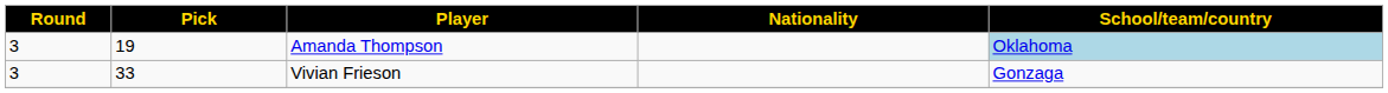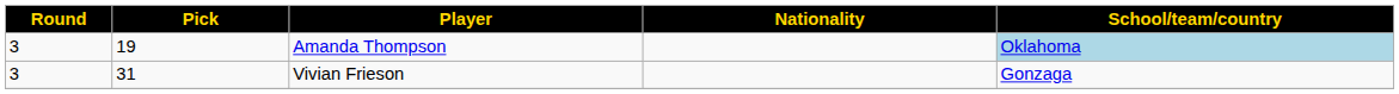 <table class="wikitable" style="margin:0.5em auto;">
 <tr>
 <th style="background:#000000; color:#ffd700;" width="2%">Round</th>
 <th style="background:#000000; color:#ffd700;" width="5%">Pick</th>
 <th style="background:#000000; color:#ffd700;" width="10%">Player</th>
 <th style="background:#000000; color:#ffd700;" width="10%">Nationality</th>
 <th style="background:#000000; color:#ffd700;" width="10%">School/team/country</th>
 </tr>
 <tr>
 <td>3</td>
 <td>19</td>
 <td><a href='#'>Amanda Thompson</a></td>
 <td></td>
 <td style="background: lightblue;"><a href='#'>Oklahoma</a></td>
 </tr>
 <tr>
 <td>3</td>
-<td>33</td>
+<td>31</td>
 <td>Vivian Frieson</td>
 <td></td>
 <td><a href='#'>Gonzaga</a></td>
 </tr>
 <tr>
 </tr>
 </table>
